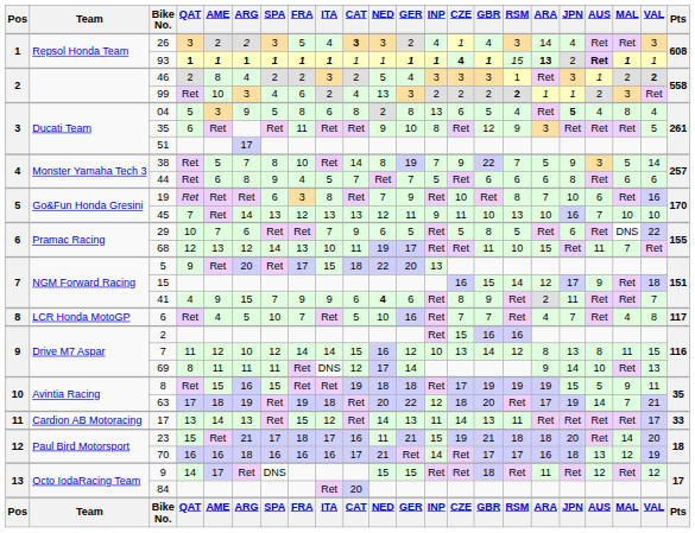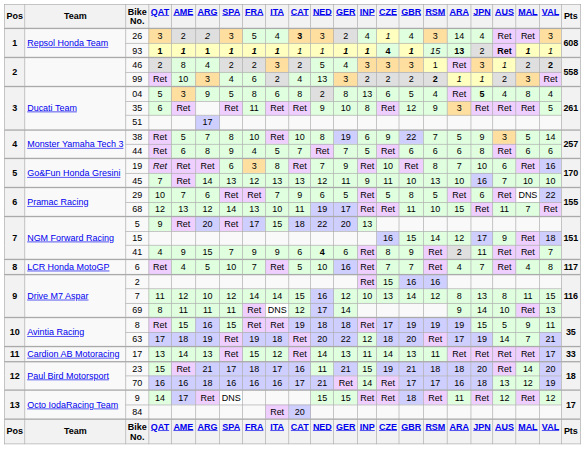 <table class="wikitable" style="font-size: 85%; text-align:center">
 <tr valign="top">
 <th valign="middle">Pos</th>
 <th valign="middle">Team</th>
 <th valign="middle">Bike<br>No.</th>
 <th><a href='#'>QAT</a><br></th>
 <th><a href='#'>AME</a><br></th>
 <th><a href='#'>ARG</a><br></th>
 <th><a href='#'>SPA</a><br></th>
 <th><a href='#'>FRA</a><br></th>
 <th><a href='#'>ITA</a><br></th>
 <th><a href='#'>CAT</a><br></th>
 <th><a href='#'>NED</a><br></th>
 <th><a href='#'>GER</a><br></th>
 <th><a href='#'>INP</a><br></th>
 <th><a href='#'>CZE</a><br></th>
 <th><a href='#'>GBR</a><br></th>
 <th><a href='#'>RSM</a><br></th>
 <th><a href='#'>ARA</a><br></th>
 <th><a href='#'>JPN</a><br></th>
 <th><a href='#'>AUS</a><br></th>
 <th><a href='#'>MAL</a><br></th>
 <th><a href='#'>VAL</a><br></th>
 <th valign="middle">Pts</th>
 </tr>
 <tr style="border-top:2px solid #aaaaaa">
 <th rowspan=2>1</th>
 <td rowspan=2 align=left> <a href='#'>Repsol Honda Team</a></td>
 <td>26</td>
 <td style="background:#ffdf9f;">3</td>
 <td style="background:#dfdfdf;">2</td>
 <td style="background:#dfdfdf;"><em>2</em></td>
 <td style="background:#ffdf9f;">3</td>
 <td style="background:#dfffdf;">5</td>
 <td style="background:#dfffdf;">4</td>
 <td style="background:#ffdf9f;"><strong>3</strong></td>
 <td style="background:#ffdf9f;">3</td>
 <td style="background:#dfdfdf;">2</td>
 <td style="background:#dfffdf;">4</td>
 <td style="background:#ffffbf;"><em>1</em></td>
 <td style="background:#dfffdf;">4</td>
 <td style="background:#ffdf9f;">3</td>
 <td style="background:#dfffdf;">14</td>
 <td style="background:#dfffdf;">4</td>
 <td style="background:#efcfff;">Ret</td>
 <td style="background:#efcfff;">Ret</td>
 <td style="background:#ffdf9f;">3</td>
 <th rowspan=2>608</th>
 </tr>
 <tr>
 <td>93</td>
 <td style="background:#ffffbf;"><strong>1</strong></td>
 <td style="background:#ffffbf;"><strong><em>1</em></strong></td>
 <td style="background:#ffffbf;"><strong>1</strong></td>
 <td style="background:#ffffbf;"><strong><em>1</em></strong></td>
 <td style="background:#ffffbf;"><strong><em>1</em></strong></td>
 <td style="background:#ffffbf;"><strong><em>1</em></strong></td>
 <td style="background:#ffffbf;"><em>1</em></td>
 <td style="background:#ffffbf;"><em>1</em></td>
 <td style="background:#ffffbf;"><strong><em>1</em></strong></td>
 <td style="background:#ffffbf;"><strong><em>1</em></strong></td>
 <td style="background:#dfffdf;"><strong>4</strong></td>
 <td style="background:#ffffbf;"><strong><em>1</em></strong></td>
 <td style="background:#dfffdf;"><em>15</em></td>
 <td style="background:#dfffdf;"><strong>13</strong></td>
 <td style="background:#dfdfdf;">2</td>
 <td style="background:#efcfff;"><strong>Ret</strong></td>
 <td style="background:#ffffbf;"><strong><em>1</em></strong></td>
 <td style="background:#ffffbf;"><em>1</em></td>
 </tr>
 <tr style="border-top:2px solid #aaaaaa">
 <th rowspan=2>2</th>
 <td rowspan=2 align=left></td>
 <td>46</td>
 <td style="background:#dfdfdf;">2</td>
 <td style="background:#dfffdf;">8</td>
 <td style="background:#dfffdf;">4</td>
 <td style="background:#dfdfdf;">2</td>
 <td style="background:#dfdfdf;">2</td>
 <td style="background:#ffdf9f;">3</td>
 <td style="background:#dfdfdf;">2</td>
 <td style="background:#dfffdf;">5</td>
 <td style="background:#dfffdf;">4</td>
 <td style="background:#ffdf9f;">3</td>
 <td style="background:#ffdf9f;">3</td>
 <td style="background:#ffdf9f;">3</td>
 <td style="background:#ffffbf;">1</td>
 <td style="background:#efcfff;">Ret</td>
 <td style="background:#ffdf9f;">3</td>
 <td style="background:#ffffbf;"><em>1</em></td>
 <td style="background:#dfdfdf;">2</td>
 <td style="background:#dfdfdf;"><strong>2</strong></td>
 <th rowspan=2>558</th>
 </tr>
 <tr>
 <td>99</td>
 <td style="background:#efcfff;">Ret</td>
 <td style="background:#dfffdf;">10</td>
 <td style="background:#ffdf9f;">3</td>
 <td style="background:#dfffdf;">4</td>
 <td style="background:#dfffdf;">6</td>
 <td style="background:#dfdfdf;">2</td>
 <td style="background:#dfffdf;">4</td>
 <td style="background:#dfffdf;">13</td>
 <td style="background:#ffdf9f;">3</td>
 <td style="background:#dfdfdf;">2</td>
 <td style="background:#dfdfdf;">2</td>
 <td style="background:#dfdfdf;">2</td>
 <td style="background:#dfdfdf;"><strong>2</strong></td>
 <td style="background:#ffffbf;"><em>1</em></td>
 <td style="background:#ffffbf;"><em>1</em></td>
 <td style="background:#dfdfdf;">2</td>
 <td style="background:#ffdf9f;">3</td>
 <td style="background:#efcfff;">Ret</td>
 </tr>
 <tr style="border-top:2px solid #aaaaaa">
 <th rowspan=3>3</th>
 <td rowspan=3 align=left> <a href='#'>Ducati Team</a></td>
 <td>04</td>
 <td style="background:#dfffdf;">5</td>
 <td style="background:#ffdf9f;">3</td>
 <td style="background:#dfffdf;">9</td>
 <td style="background:#dfffdf;">5</td>
 <td style="background:#dfffdf;">8</td>
 <td style="background:#dfffdf;">6</td>
 <td style="background:#dfffdf;">8</td>
 <td style="background:#dfdfdf;">2</td>
 <td style="background:#dfffdf;">8</td>
 <td style="background:#dfffdf;">13</td>
 <td style="background:#dfffdf;">6</td>
 <td style="background:#dfffdf;">5</td>
 <td style="background:#dfffdf;">4</td>
 <td style="background:#efcfff;">Ret</td>
 <td style="background:#dfffdf;"><strong>5</strong></td>
 <td style="background:#dfffdf;">4</td>
 <td style="background:#dfffdf;">8</td>
 <td style="background:#dfffdf;">4</td>
 <th rowspan=3>261</th>
 </tr>
 <tr>
 <td>35</td>
 <td style="background:#dfffdf;">6</td>
 <td style="background:#efcfff;">Ret</td>
 <td></td>
 <td style="background:#efcfff;">Ret</td>
 <td style="background:#dfffdf;">11</td>
 <td style="background:#efcfff;">Ret</td>
 <td style="background:#efcfff;">Ret</td>
 <td style="background:#dfffdf;">9</td>
 <td style="background:#dfffdf;">10</td>
 <td style="background:#dfffdf;">8</td>
 <td style="background:#efcfff;">Ret</td>
 <td style="background:#dfffdf;">12</td>
 <td style="background:#dfffdf;">9</td>
 <td style="background:#ffdf9f;">3</td>
 <td style="background:#efcfff;">Ret</td>
 <td style="background:#efcfff;">Ret</td>
 <td style="background:#efcfff;">Ret</td>
 <td style="background:#dfffdf;">5</td>
 </tr>
 <tr>
 <td>51</td>
 <td></td>
 <td></td>
 <td style="background:#cfcfff;">17</td>
 <td></td>
 <td></td>
 <td></td>
 <td></td>
 <td></td>
 <td></td>
 <td></td>
 <td></td>
 <td></td>
 <td></td>
 <td></td>
 <td></td>
 <td></td>
 <td></td>
 <td></td>
 </tr>
 <tr style="border-top:2px solid #aaaaaa">
 <th rowspan=2>4</th>
 <td rowspan=2 align=left> <a href='#'>Monster Yamaha Tech 3</a></td>
 <td>38</td>
 <td style="background:#efcfff;">Ret</td>
 <td style="background:#dfffdf;">5</td>
 <td style="background:#dfffdf;">7</td>
 <td style="background:#dfffdf;">8</td>
 <td style="background:#dfffdf;">10</td>
 <td style="background:#efcfff;">Ret</td>
-<td style="background:#dfffdf;">14</td>
+<td style="background:#dfffdf;">10</td>
 <td style="background:#dfffdf;">8</td>
 <td style="background:#cfcfff;">19</td>
-<td style="background:#dfffdf;">7</td>
+<td style="background:#dfffdf;">6</td>
 <td style="background:#dfffdf;">9</td>
 <td style="background:#cfcfff;">22</td>
 <td style="background:#dfffdf;">7</td>
 <td style="background:#dfffdf;">5</td>
 <td style="background:#dfffdf;">9</td>
 <td style="background:#ffdf9f;">3</td>
 <td style="background:#dfffdf;">5</td>
 <td style="background:#dfffdf;">14</td>
 <th rowspan=2>257</th>
 </tr>
 <tr>
 <td>44</td>
 <td style="background:#efcfff;">Ret</td>
 <td style="background:#dfffdf;">6</td>
 <td style="background:#dfffdf;">8</td>
 <td style="background:#dfffdf;">9</td>
 <td style="background:#dfffdf;">4</td>
 <td style="background:#dfffdf;">5</td>
 <td style="background:#dfffdf;">7</td>
 <td style="background:#efcfff;">Ret</td>
 <td style="background:#dfffdf;">7</td>
 <td style="background:#dfffdf;">5</td>
 <td style="background:#efcfff;">Ret</td>
 <td style="background:#dfffdf;">6</td>
 <td style="background:#dfffdf;">6</td>
 <td style="background:#dfffdf;">6</td>
 <td style="background:#dfffdf;">8</td>
 <td style="background:#efcfff;">Ret</td>
 <td style="background:#dfffdf;">6</td>
 <td style="background:#dfffdf;">6</td>
 </tr>
 <tr style="border-top:2px solid #aaaaaa">
 <th rowspan=2>5</th>
 <td rowspan=2 align=left> <a href='#'>Go&Fun Honda Gresini</a></td>
 <td>19</td>
 <td style="background:#efcfff;"><em>Ret</em></td>
 <td style="background:#efcfff;">Ret</td>
 <td style="background:#efcfff;">Ret</td>
 <td style="background:#dfffdf;">6</td>
 <td style="background:#ffdf9f;">3</td>
 <td style="background:#dfffdf;">8</td>
 <td style="background:#efcfff;">Ret</td>
 <td style="background:#dfffdf;">7</td>
 <td style="background:#dfffdf;">9</td>
 <td style="background:#efcfff;">Ret</td>
 <td style="background:#dfffdf;">10</td>
 <td style="background:#efcfff;">Ret</td>
 <td style="background:#dfffdf;">8</td>
 <td style="background:#dfffdf;">7</td>
 <td style="background:#dfffdf;">10</td>
 <td style="background:#dfffdf;">6</td>
 <td style="background:#efcfff;">Ret</td>
 <td style="background:#cfcfff;">16</td>
 <th rowspan=2>170</th>
 </tr>
 <tr>
 <td>45</td>
 <td style="background:#dfffdf;">7</td>
 <td style="background:#efcfff;">Ret</td>
 <td style="background:#dfffdf;">14</td>
 <td style="background:#dfffdf;">13</td>
 <td style="background:#dfffdf;">12</td>
 <td style="background:#dfffdf;">13</td>
 <td style="background:#dfffdf;">13</td>
 <td style="background:#dfffdf;">12</td>
 <td style="background:#dfffdf;">11</td>
 <td style="background:#dfffdf;">9</td>
 <td style="background:#dfffdf;">11</td>
 <td style="background:#dfffdf;">10</td>
 <td style="background:#dfffdf;">13</td>
 <td style="background:#dfffdf;">10</td>
 <td style="background:#cfcfff;">16</td>
 <td style="background:#dfffdf;">7</td>
 <td style="background:#dfffdf;">10</td>
 <td style="background:#dfffdf;">10</td>
 </tr>
 <tr style="border-top:2px solid #aaaaaa">
 <th rowspan=2>6</th>
 <td rowspan=2 align=left> <a href='#'>Pramac Racing</a></td>
 <td>29</td>
 <td style="background:#dfffdf;">10</td>
 <td style="background:#dfffdf;">7</td>
 <td style="background:#dfffdf;">6</td>
 <td style="background:#efcfff;">Ret</td>
 <td style="background:#efcfff;">Ret</td>
 <td style="background:#dfffdf;">7</td>
 <td style="background:#dfffdf;">9</td>
 <td style="background:#dfffdf;">6</td>
 <td style="background:#dfffdf;">5</td>
 <td style="background:#efcfff;">Ret</td>
 <td style="background:#dfffdf;">5</td>
 <td style="background:#dfffdf;">8</td>
 <td style="background:#dfffdf;">5</td>
 <td style="background:#efcfff;">Ret</td>
 <td style="background:#dfffdf;">6</td>
 <td style="background:#efcfff;">Ret</td>
 <td style="background:#ffffff;">DNS</td>
 <td style="background:#cfcfff;">22</td>
 <th rowspan=2>155</th>
 </tr>
 <tr>
 <td>68</td>
 <td style="background:#dfffdf;">12</td>
 <td style="background:#dfffdf;">13</td>
 <td style="background:#dfffdf;">12</td>
 <td style="background:#dfffdf;">14</td>
 <td style="background:#dfffdf;">13</td>
 <td style="background:#dfffdf;">10</td>
 <td style="background:#dfffdf;">11</td>
 <td style="background:#cfcfff;">19</td>
 <td style="background:#cfcfff;">17</td>
 <td style="background:#efcfff;">Ret</td>
 <td style="background:#efcfff;">Ret</td>
 <td style="background:#dfffdf;">11</td>
 <td style="background:#dfffdf;">10</td>
 <td style="background:#dfffdf;">15</td>
 <td style="background:#efcfff;">Ret</td>
 <td style="background:#dfffdf;">11</td>
 <td style="background:#dfffdf;">7</td>
 <td style="background:#efcfff;">Ret</td>
 </tr>
 <tr style="border-top:2px solid #aaaaaa">
 <th rowspan=3>7</th>
 <td rowspan=3 align=left> <a href='#'>NGM Forward Racing</a></td>
 <td>5</td>
 <td style="background:#dfffdf;">9</td>
 <td style="background:#efcfff;">Ret</td>
 <td style="background:#cfcfff;">20</td>
 <td style="background:#efcfff;">Ret</td>
 <td style="background:#cfcfff;">17</td>
 <td style="background:#dfffdf;">15</td>
 <td style="background:#cfcfff;">18</td>
 <td style="background:#cfcfff;">22</td>
 <td style="background:#cfcfff;">20</td>
 <td style="background:#dfffdf;">13</td>
 <td></td>
 <td></td>
 <td></td>
 <td></td>
 <td></td>
 <td></td>
 <td></td>
 <td></td>
 <th rowspan=3>151</th>
 </tr>
 <tr>
 <td>15</td>
 <td></td>
 <td></td>
 <td></td>
 <td></td>
 <td></td>
 <td></td>
 <td></td>
 <td></td>
 <td></td>
 <td></td>
 <td style="background:#cfcfff;">16</td>
 <td style="background:#dfffdf;">15</td>
 <td style="background:#dfffdf;">14</td>
 <td style="background:#dfffdf;">12</td>
 <td style="background:#cfcfff;">17</td>
 <td style="background:#dfffdf;">9</td>
 <td style="background:#efcfff;">Ret</td>
 <td style="background:#cfcfff;">18</td>
 </tr>
 <tr>
 <td>41</td>
 <td style="background:#dfffdf;">4</td>
 <td style="background:#dfffdf;">9</td>
 <td style="background:#dfffdf;">15</td>
 <td style="background:#dfffdf;">7</td>
 <td style="background:#dfffdf;">9</td>
 <td style="background:#dfffdf;">9</td>
 <td style="background:#dfffdf;">6</td>
 <td style="background:#dfffdf;"><strong>4</strong></td>
 <td style="background:#dfffdf;">6</td>
 <td style="background:#efcfff;">Ret</td>
 <td style="background:#dfffdf;">8</td>
 <td style="background:#dfffdf;">9</td>
 <td style="background:#efcfff;">Ret</td>
 <td style="background:#dfdfdf;">2</td>
 <td style="background:#dfffdf;">11</td>
 <td style="background:#efcfff;">Ret</td>
 <td style="background:#efcfff;">Ret</td>
 <td style="background:#dfffdf;">7</td>
 </tr>
 <tr style="border-top:2px solid #aaaaaa">
 <th>8</th>
 <td align=left> <a href='#'>LCR Honda MotoGP</a></td>
 <td>6</td>
 <td style="background:#efcfff;">Ret</td>
 <td style="background:#dfffdf;">4</td>
 <td style="background:#dfffdf;">5</td>
 <td style="background:#dfffdf;">10</td>
 <td style="background:#dfffdf;">7</td>
 <td style="background:#efcfff;">Ret</td>
 <td style="background:#dfffdf;">5</td>
 <td style="background:#dfffdf;">10</td>
 <td style="background:#cfcfff;">16</td>
 <td style="background:#efcfff;">Ret</td>
 <td style="background:#dfffdf;">7</td>
 <td style="background:#dfffdf;">7</td>
 <td style="background:#efcfff;">Ret</td>
 <td style="background:#dfffdf;">4</td>
 <td style="background:#dfffdf;">7</td>
 <td style="background:#efcfff;">Ret</td>
 <td style="background:#dfffdf;">4</td>
 <td style="background:#dfffdf;">8</td>
 <th>117</th>
 </tr>
 <tr style="border-top:2px solid #aaaaaa">
 <th rowspan=3>9</th>
 <td rowspan=3 align=left> <a href='#'>Drive M7 Aspar</a></td>
 <td>2</td>
 <td></td>
 <td></td>
 <td></td>
 <td></td>
 <td></td>
 <td></td>
 <td></td>
 <td></td>
 <td></td>
 <td style="background:#efcfff;">Ret</td>
 <td style="background:#dfffdf;">15</td>
 <td style="background:#cfcfff;">16</td>
 <td style="background:#cfcfff;">16</td>
 <td></td>
 <td></td>
 <td></td>
 <td></td>
 <td></td>
 <th rowspan=3>116</th>
 </tr>
 <tr>
 <td>7</td>
 <td style="background:#dfffdf;">11</td>
 <td style="background:#dfffdf;">12</td>
 <td style="background:#dfffdf;">10</td>
 <td style="background:#dfffdf;">12</td>
 <td style="background:#dfffdf;">14</td>
 <td style="background:#dfffdf;">14</td>
 <td style="background:#dfffdf;">15</td>
 <td style="background:#cfcfff;">16</td>
 <td style="background:#dfffdf;">12</td>
 <td style="background:#dfffdf;">10</td>
 <td style="background:#dfffdf;">13</td>
 <td style="background:#dfffdf;">14</td>
 <td style="background:#dfffdf;">12</td>
 <td style="background:#dfffdf;">8</td>
 <td style="background:#dfffdf;">13</td>
 <td style="background:#dfffdf;">8</td>
 <td style="background:#dfffdf;">11</td>
 <td style="background:#dfffdf;">15</td>
 </tr>
 <tr>
 <td>69</td>
 <td style="background:#dfffdf;">8</td>
 <td style="background:#dfffdf;">11</td>
 <td style="background:#dfffdf;">11</td>
 <td style="background:#dfffdf;">11</td>
 <td style="background:#efcfff;">Ret</td>
 <td style="background:#ffffff;">DNS</td>
 <td style="background:#dfffdf;">12</td>
 <td style="background:#cfcfff;">17</td>
 <td style="background:#dfffdf;">14</td>
 <td></td>
 <td></td>
 <td></td>
 <td></td>
 <td style="background:#dfffdf;">9</td>
 <td style="background:#dfffdf;">14</td>
 <td style="background:#dfffdf;">10</td>
 <td style="background:#efcfff;">Ret</td>
 <td style="background:#dfffdf;">13</td>
 </tr>
 <tr style="border-top:2px solid #aaaaaa">
 <th rowspan=2>10</th>
 <td rowspan=2 align=left> <a href='#'>Avintia Racing</a></td>
 <td>8</td>
 <td style="background:#efcfff;">Ret</td>
 <td style="background:#dfffdf;">15</td>
 <td style="background:#cfcfff;">16</td>
 <td style="background:#dfffdf;">15</td>
 <td style="background:#efcfff;">Ret</td>
 <td style="background:#efcfff;">Ret</td>
 <td style="background:#cfcfff;">19</td>
 <td style="background:#cfcfff;">18</td>
 <td style="background:#cfcfff;">18</td>
 <td style="background:#efcfff;">Ret</td>
 <td style="background:#cfcfff;">17</td>
 <td style="background:#cfcfff;">19</td>
 <td style="background:#cfcfff;">19</td>
 <td style="background:#cfcfff;">19</td>
 <td style="background:#dfffdf;">15</td>
 <td style="background:#dfffdf;">5</td>
 <td style="background:#dfffdf;">9</td>
 <td style="background:#dfffdf;">11</td>
 <th rowspan=2>35</th>
 </tr>
 <tr>
 <td>63</td>
 <td style="background:#cfcfff;">17</td>
 <td style="background:#cfcfff;">18</td>
 <td style="background:#cfcfff;">19</td>
 <td style="background:#efcfff;">Ret</td>
 <td style="background:#cfcfff;">19</td>
 <td style="background:#cfcfff;">18</td>
 <td style="background:#efcfff;">Ret</td>
 <td style="background:#cfcfff;">20</td>
 <td style="background:#cfcfff;">22</td>
 <td style="background:#dfffdf;">12</td>
 <td style="background:#cfcfff;">18</td>
 <td style="background:#cfcfff;">20</td>
 <td style="background:#efcfff;">Ret</td>
 <td style="background:#cfcfff;">17</td>
 <td style="background:#cfcfff;">19</td>
 <td style="background:#dfffdf;">14</td>
 <td style="background:#dfffdf;">7</td>
 <td style="background:#cfcfff;">21</td>
 </tr>
 <tr style="border-top:2px solid #aaaaaa">
 <th>11</th>
 <td align=left> <a href='#'>Cardion AB Motoracing</a></td>
 <td>17</td>
 <td style="background:#dfffdf;">13</td>
 <td style="background:#dfffdf;">14</td>
 <td style="background:#dfffdf;">13</td>
 <td style="background:#efcfff;">Ret</td>
 <td style="background:#dfffdf;">15</td>
 <td style="background:#dfffdf;">12</td>
 <td style="background:#efcfff;">Ret</td>
 <td style="background:#dfffdf;">14</td>
 <td style="background:#dfffdf;">13</td>
 <td style="background:#dfffdf;">11</td>
 <td style="background:#dfffdf;">14</td>
 <td style="background:#dfffdf;">13</td>
 <td style="background:#dfffdf;">11</td>
 <td style="background:#efcfff;">Ret</td>
 <td style="background:#efcfff;">Ret</td>
 <td style="background:#efcfff;">Ret</td>
 <td style="background:#efcfff;">Ret</td>
 <td style="background:#cfcfff;">17</td>
 <th>33</th>
 </tr>
 <tr style="border-top:2px solid #aaaaaa">
 <th rowspan=2>12</th>
 <td rowspan=2 align=left> <a href='#'>Paul Bird Motorsport</a></td>
 <td>23</td>
 <td style="background:#dfffdf;">15</td>
 <td style="background:#efcfff;">Ret</td>
 <td style="background:#cfcfff;">21</td>
 <td style="background:#cfcfff;">17</td>
 <td style="background:#cfcfff;">18</td>
 <td style="background:#cfcfff;">17</td>
 <td style="background:#cfcfff;">16</td>
 <td style="background:#dfffdf;">11</td>
 <td style="background:#cfcfff;">21</td>
 <td style="background:#dfffdf;">15</td>
 <td style="background:#cfcfff;">19</td>
 <td style="background:#cfcfff;">21</td>
 <td style="background:#cfcfff;">18</td>
 <td style="background:#cfcfff;">18</td>
 <td style="background:#cfcfff;">20</td>
 <td style="background:#efcfff;">Ret</td>
 <td style="background:#dfffdf;">14</td>
 <td style="background:#cfcfff;">20</td>
 <th rowspan=2>18</th>
 </tr>
 <tr>
 <td>70</td>
 <td style="background:#cfcfff;">16</td>
 <td style="background:#cfcfff;">16</td>
 <td style="background:#cfcfff;">18</td>
 <td style="background:#cfcfff;">16</td>
 <td style="background:#cfcfff;">16</td>
 <td style="background:#cfcfff;">16</td>
 <td style="background:#cfcfff;">17</td>
 <td style="background:#cfcfff;">21</td>
 <td style="background:#efcfff;">Ret</td>
 <td style="background:#dfffdf;">14</td>
 <td style="background:#efcfff;">Ret</td>
 <td style="background:#cfcfff;">17</td>
 <td style="background:#cfcfff;">17</td>
 <td style="background:#cfcfff;">16</td>
 <td style="background:#cfcfff;">18</td>
 <td style="background:#dfffdf;">13</td>
 <td style="background:#dfffdf;">12</td>
 <td style="background:#cfcfff;">19</td>
 </tr>
 <tr style="border-top:2px solid #aaaaaa">
 <th rowspan=2>13</th>
 <td rowspan=2 align=left> <a href='#'>Octo IodaRacing Team</a></td>
 <td>9</td>
 <td style="background:#dfffdf;">14</td>
 <td style="background:#cfcfff;">17</td>
 <td style="background:#efcfff;">Ret</td>
 <td style="background:#ffffff;">DNS</td>
 <td></td>
 <td></td>
 <td></td>
 <td style="background:#dfffdf;">15</td>
 <td style="background:#dfffdf;">15</td>
 <td style="background:#efcfff;">Ret</td>
 <td style="background:#efcfff;">Ret</td>
 <td style="background:#cfcfff;">18</td>
 <td style="background:#efcfff;">Ret</td>
 <td style="background:#dfffdf;">11</td>
 <td style="background:#efcfff;">Ret</td>
 <td style="background:#dfffdf;">12</td>
 <td style="background:#efcfff;">Ret</td>
 <td style="background:#dfffdf;">12</td>
 <th rowspan=2>17</th>
 </tr>
 <tr>
 <td>84</td>
 <td></td>
 <td></td>
 <td></td>
 <td></td>
 <td></td>
 <td style="background:#efcfff;">Ret</td>
 <td style="background:#cfcfff;">20</td>
 <td></td>
 <td></td>
 <td></td>
 <td></td>
 <td></td>
 <td></td>
 <td></td>
 <td></td>
 <td></td>
 <td></td>
 </tr>
 <tr valign="top" style="border-top:2px solid #aaaaaa">
 <th valign="middle">Pos</th>
 <th valign="middle">Team</th>
 <th valign="middle">Bike<br>No.</th>
 <th><a href='#'>QAT</a><br></th>
 <th><a href='#'>AME</a><br></th>
 <th><a href='#'>ARG</a><br></th>
 <th><a href='#'>SPA</a><br></th>
 <th><a href='#'>FRA</a><br></th>
 <th><a href='#'>ITA</a><br></th>
 <th><a href='#'>CAT</a><br></th>
 <th><a href='#'>NED</a><br></th>
 <th><a href='#'>GER</a><br></th>
 <th><a href='#'>INP</a><br></th>
 <th><a href='#'>CZE</a><br></th>
 <th><a href='#'>GBR</a><br></th>
 <th><a href='#'>RSM</a><br></th>
 <th><a href='#'>ARA</a><br></th>
 <th><a href='#'>JPN</a><br></th>
 <th><a href='#'>AUS</a><br></th>
 <th><a href='#'>MAL</a><br></th>
 <th><a href='#'>VAL</a><br></th>
 <th valign="middle">Pts</th>
 </tr>
 </table>
